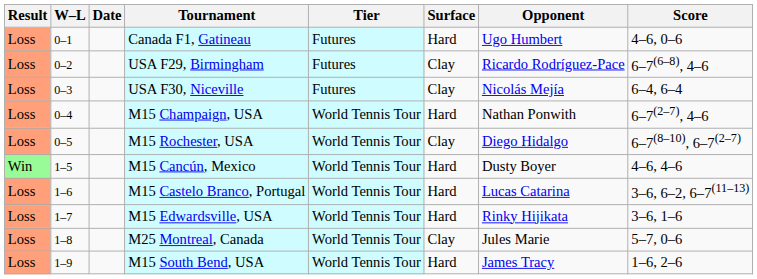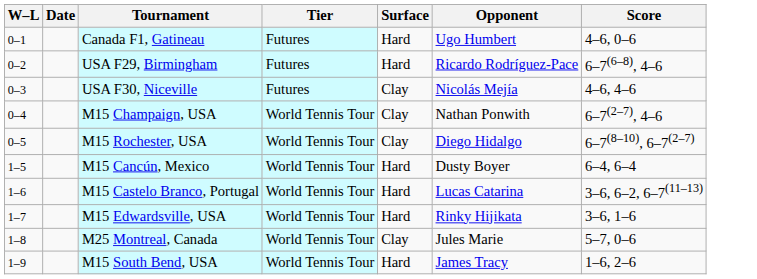 <table class="sortable wikitable">
 <tr>
-<th>Result</th>
 <th class="unsortable">W–L</th>
 <th>Date</th>
 <th>Tournament</th>
 <th>Tier</th>
 <th>Surface</th>
 <th>Opponent</th>
 <th class="unsortable">Score</th>
 </tr>
 <tr>
-<td bgcolor=FFA07A>Loss</td>
 <td><small>0–1</small></td>
 <td></td>
 <td style="background:#cffcff;">Canada F1, <a href='#'>Gatineau</a></td>
 <td style="background:#cffcff;">Futures</td>
 <td>Hard</td>
 <td> <a href='#'>Ugo Humbert</a></td>
 <td>4–6, 0–6</td>
 </tr>
 <tr>
-<td bgcolor=FFA07A>Loss</td>
 <td><small>0–2</small></td>
 <td></td>
 <td style="background:#cffcff;">USA F29, <a href='#'>Birmingham</a></td>
 <td style="background:#cffcff;">Futures</td>
-<td>Clay</td>
+<td>Hard</td>
 <td> <a href='#'>Ricardo Rodríguez-Pace</a></td>
 <td>6–7<sup>(6–8)</sup>, 4–6</td>
 </tr>
 <tr>
-<td bgcolor=FFA07A>Loss</td>
 <td><small>0–3</small></td>
 <td></td>
 <td style="background:#cffcff;">USA F30, <a href='#'>Niceville</a></td>
 <td style="background:#cffcff;">Futures</td>
 <td>Clay</td>
 <td> <a href='#'>Nicolás Mejía</a></td>
-<td>6–4, 6–4</td>
+<td>4–6, 4–6</td>
 </tr>
 <tr>
-<td bgcolor=FFA07A>Loss</td>
 <td><small>0–4</small></td>
 <td></td>
 <td style="background:#cffcff;">M15 <a href='#'>Champaign</a>, USA</td>
 <td style="background:#cffcff;">World Tennis Tour</td>
-<td>Hard</td>
+<td>Clay</td>
 <td> Nathan Ponwith</td>
 <td>6–7<sup>(2–7)</sup>, 4–6</td>
 </tr>
 <tr>
-<td bgcolor=FFA07A>Loss</td>
 <td><small>0–5</small></td>
 <td></td>
 <td style="background:#cffcff;">M15 <a href='#'>Rochester</a>, USA</td>
 <td style="background:#cffcff;">World Tennis Tour</td>
 <td>Clay</td>
 <td> <a href='#'>Diego Hidalgo</a></td>
 <td>6–7<sup>(8–10)</sup>, 6–7<sup>(2–7)</sup></td>
 </tr>
 <tr>
-<td bgcolor=98FB98>Win</td>
 <td><small>1–5</small></td>
 <td></td>
 <td style="background:#cffcff;">M15 <a href='#'>Cancún</a>, Mexico</td>
 <td style="background:#cffcff;">World Tennis Tour</td>
 <td>Hard</td>
 <td> Dusty Boyer</td>
-<td>4–6, 4–6</td>
+<td>6–4, 6–4</td>
 </tr>
 <tr>
-<td bgcolor=FFA07A>Loss</td>
 <td><small>1–6</small></td>
 <td></td>
 <td style="background:#cffcff;">M15 <a href='#'>Castelo Branco</a>, Portugal</td>
 <td style="background:#cffcff;">World Tennis Tour</td>
 <td>Hard</td>
 <td> <a href='#'>Lucas Catarina</a></td>
 <td>3–6, 6–2, 6–7<sup>(11–13)</sup></td>
 </tr>
 <tr>
-<td bgcolor=FFA07A>Loss</td>
 <td><small>1–7</small></td>
 <td></td>
 <td style="background:#cffcff;">M15 <a href='#'>Edwardsville</a>, USA</td>
 <td style="background:#cffcff;">World Tennis Tour</td>
 <td>Hard</td>
 <td> <a href='#'>Rinky Hijikata</a></td>
 <td>3–6, 1–6</td>
 </tr>
 <tr>
-<td bgcolor=FFA07A>Loss</td>
 <td><small>1–8</small></td>
 <td></td>
 <td style="background:#cffcff;">M25 <a href='#'>Montreal</a>, Canada</td>
 <td style="background:#cffcff;">World Tennis Tour</td>
 <td>Clay</td>
 <td> Jules Marie</td>
 <td>5–7, 0–6</td>
 </tr>
 <tr>
-<td bgcolor=FFA07A>Loss</td>
 <td><small>1–9</small></td>
 <td></td>
 <td style="background:#cffcff;">M15 <a href='#'>South Bend</a>, USA</td>
 <td style="background:#cffcff;">World Tennis Tour</td>
 <td>Hard</td>
 <td> <a href='#'>James Tracy</a></td>
 <td>1–6, 2–6</td>
 </tr>
 </table>
